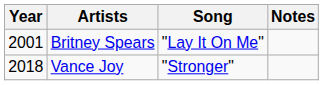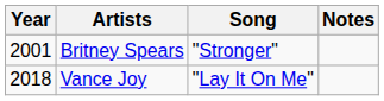 <table class="wikitable sortable">
 <tr>
 <th>Year</th>
 <th>Artists</th>
 <th>Song</th>
 <th class="unsortable">Notes</th>
 </tr>
 <tr>
 <td>2001</td>
 <td><a href='#'>Britney Spears</a></td>
-<td>"<a href='#'>Lay It On Me</a>"</td>
+<td>"<a href='#'>Stronger</a>"</td>
 <td></td>
 </tr>
 <tr>
 <td>2018</td>
 <td><a href='#'>Vance Joy</a></td>
-<td>"<a href='#'>Stronger</a>"</td>
+<td>"<a href='#'>Lay It On Me</a>"</td>
 <td></td>
 </tr>
 </table>
